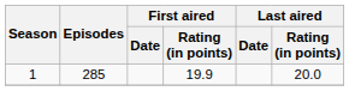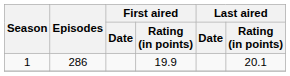 <table class="wikitable" style="text-align: center">
 <tr>
 <th scope="col" rowspan="2">Season</th>
 <th scope="col" rowspan="2" colspan="1">Episodes</th>
 <th scope="col" colspan="2">First aired</th>
 <th scope="col" colspan="2">Last aired</th>
 </tr>
 <tr>
 <th scope="col">Date</th>
 <th scope="col">Rating<br>(in points)</th>
 <th scope="col">Date</th>
 <th scope="col">Rating<br>(in points)</th>
 </tr>
 <tr>
 <td>1</td>
-<td>285</td>
+<td>286</td>
 <td></td>
 <td>19.9</td>
 <td></td>
-<td>20.0</td>
+<td>20.1</td>
 </tr>
 <tr>
 </tr>
 </table>
